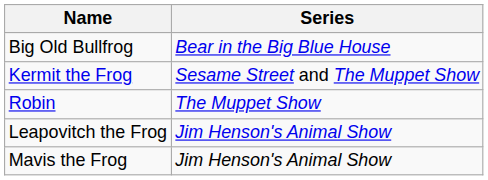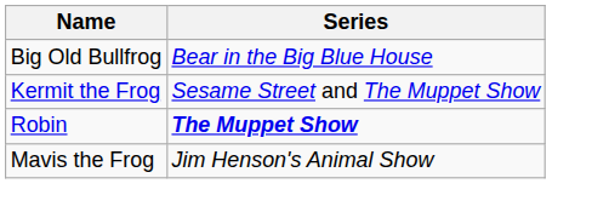 <table class="wikitable sortable">
 <tr>
 <th>Name</th>
 <th>Series</th>
 </tr>
 <tr>
 <td>Big Old Bullfrog</td>
 <td><em><a href='#'>Bear in the Big Blue House</a></em></td>
 </tr>
 <tr>
 <td><a href='#'>Kermit the Frog</a></td>
 <td><em><a href='#'>Sesame Street</a></em> and <em><a href='#'>The Muppet Show</a></em></td>
 </tr>
 <tr>
 <td><a href='#'>Robin</a></td>
-<td><em><a href='#'>The Muppet Show</a></em></td>
-</tr>
-<tr>
-<td>Leapovitch the Frog</td>
-<td><em><a href='#'>Jim Henson's Animal Show</a></em></td>
+<td><strong><em><a href='#'>The Muppet Show</a></em></strong></td>
 </tr>
 <tr>
 <td>Mavis the Frog</td>
 <td><em>Jim Henson's Animal Show</em></td>
 </tr>
 </table>
